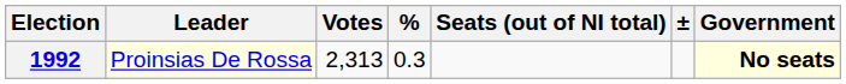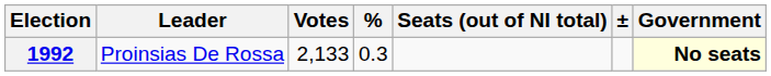 <table class="wikitable" style="font-size:100%; text-align:right;">
 <tr>
 <th>Election</th>
 <th>Leader</th>
 <th>Votes</th>
 <th>%</th>
 <th>Seats (out of NI total)</th>
 <th>±</th>
 <th>Government</th>
 </tr>
 <tr>
 <th><a href='#'>1992</a></th>
-<td style="background: lightyellow;"><a href='#'>Proinsias De Rossa</a></td>
-<td>2,313</td>
+<td><a href='#'>Proinsias De Rossa</a></td>
+<td>2,133</td>
 <td>0.3</td>
 <td></td>
 <td></td>
 <td style="background:#ffd;"><strong>No seats</strong></td>
 </tr>
 </table>
